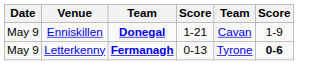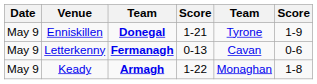 <table class="wikitable">
 <tr>
 <th>Date</th>
 <th>Venue</th>
 <th>Team</th>
 <th>Score</th>
 <th>Team</th>
 <th>Score</th>
 </tr>
 <tr align="center">
 <td>May 9</td>
 <td><a href='#'>Enniskillen</a></td>
 <td><strong><a href='#'>Donegal</a></strong></td>
 <td>1-21</td>
-<td><a href='#'>Cavan</a></td>
+<td><a href='#'>Tyrone</a></td>
 <td>1-9</td>
 </tr>
 <tr align="center">
 <td>May 9</td>
 <td><a href='#'>Letterkenny</a></td>
 <td><strong><a href='#'>Fermanagh</a></strong></td>
 <td>0-13</td>
-<td><a href='#'>Tyrone</a></td>
-<td><strong>0-6</strong></td>
+<td><a href='#'>Cavan</a></td>
+<td>0-6</td>
+</tr>
+<tr align="center">
+<td>May 9</td>
+<td><a href='#'>Keady</a></td>
+<td><strong><a href='#'>Armagh</a></strong></td>
+<td>1-22</td>
+<td><a href='#'>Monaghan</a></td>
+<td>1-8</td>
 </tr>
 </table>
